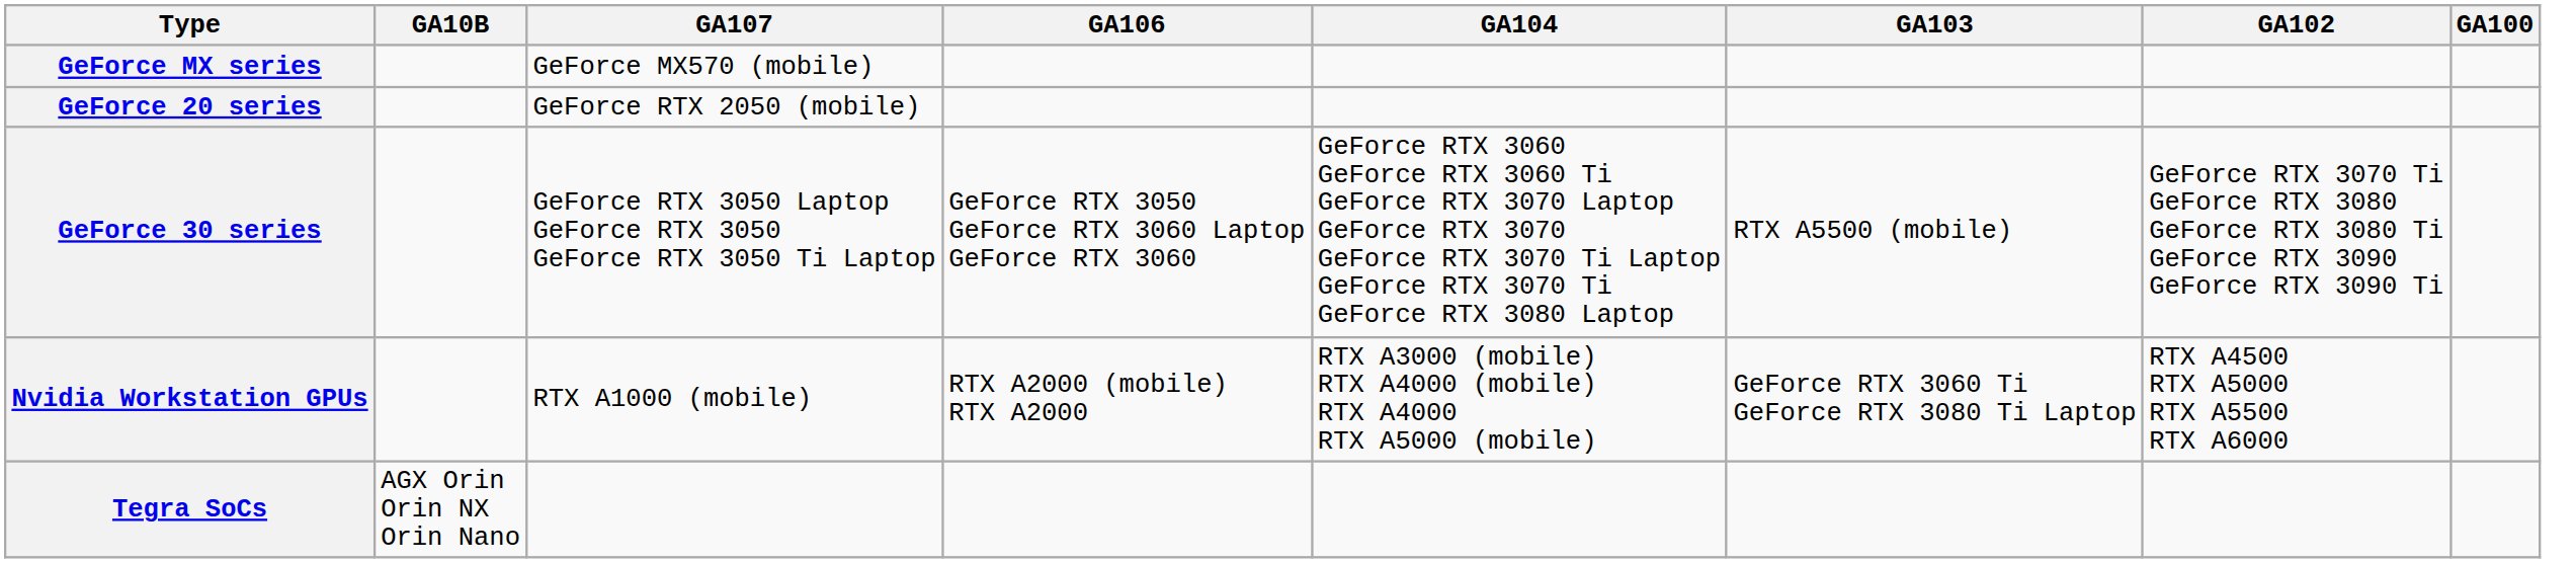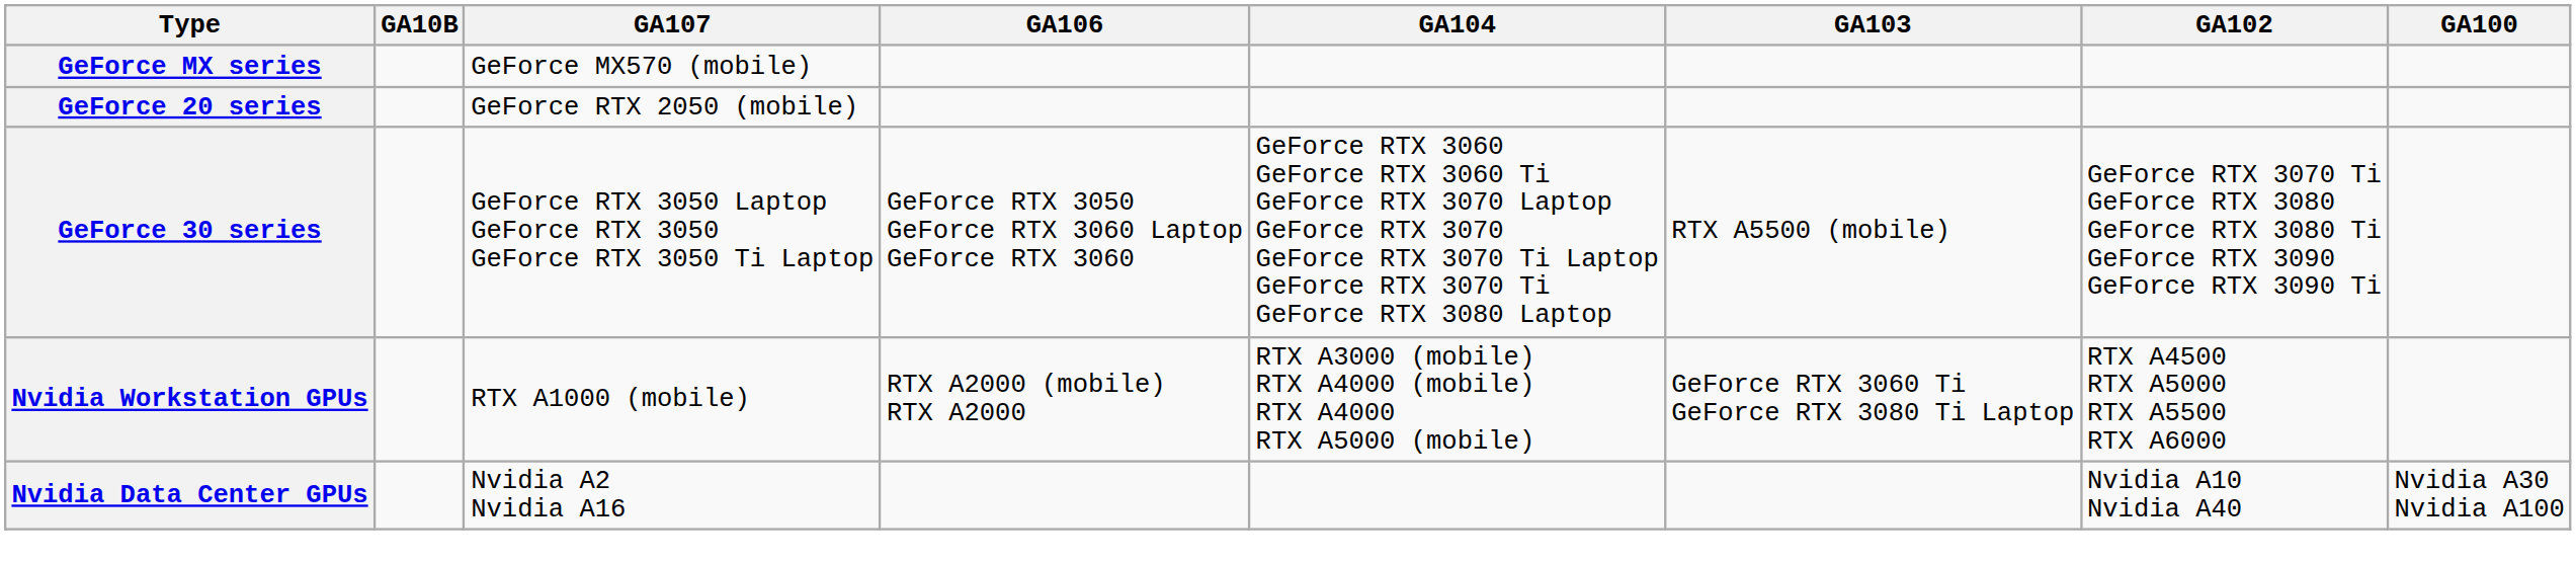 <table class="wikitable" style="font-size:85%; text-align:left;">
 <tr>
 <th>Type</th>
 <th>GA10B</th>
 <th>GA107</th>
 <th>GA106</th>
 <th>GA104</th>
 <th>GA103</th>
 <th>GA102</th>
 <th>GA100</th>
 </tr>
 <tr>
 <th><a href='#'>GeForce MX series</a></th>
 <td></td>
 <td>GeForce MX570 (mobile)</td>
 <td></td>
 <td></td>
 <td></td>
 <td></td>
 <td></td>
 </tr>
 <tr>
 <th><a href='#'>GeForce 20 series</a></th>
 <td></td>
 <td>GeForce RTX 2050 (mobile)</td>
 <td></td>
 <td></td>
 <td></td>
 <td></td>
 <td></td>
 </tr>
 <tr>
 <th><a href='#'>GeForce 30 series</a></th>
 <td></td>
 <td>GeForce RTX 3050 Laptop<br>GeForce RTX 3050<br>GeForce RTX 3050 Ti Laptop</td>
 <td>GeForce RTX 3050<br>GeForce RTX 3060 Laptop<br>GeForce RTX 3060</td>
 <td>GeForce RTX 3060<br>GeForce RTX 3060 Ti<br>GeForce RTX 3070 Laptop<br>GeForce RTX 3070<br>GeForce RTX 3070 Ti Laptop<br>GeForce RTX 3070 Ti<br>GeForce RTX 3080 Laptop</td>
 <td>RTX A5500 (mobile)</td>
 <td>GeForce RTX 3070 Ti<br>GeForce RTX 3080<br>GeForce RTX 3080 Ti<br>GeForce RTX 3090<br>GeForce RTX 3090 Ti</td>
 <td></td>
 </tr>
 <tr>
 <th><a href='#'>Nvidia Workstation GPUs</a></th>
 <td></td>
 <td>RTX A1000 (mobile)</td>
 <td>RTX A2000 (mobile) <br>RTX A2000</td>
 <td>RTX A3000 (mobile)<br>RTX A4000 (mobile)<br>RTX A4000<br>RTX A5000 (mobile)</td>
 <td>GeForce RTX 3060 Ti<br>GeForce RTX 3080 Ti Laptop</td>
 <td>RTX A4500<br>RTX A5000<br>RTX A5500<br>RTX A6000</td>
 <td></td>
 </tr>
 <tr>
-<th><a href='#'>Tegra SoCs</a></th>
-<td>AGX Orin<br>Orin NX<br>Orin Nano</td>
+<th><a href='#'>Nvidia Data Center GPUs</a></th>
+<td></td>
+<td>Nvidia A2<br>Nvidia A16</td>
 <td></td>
 <td></td>
 <td></td>
-<td></td>
-<td></td>
-<td></td>
+<td>Nvidia A10<br>Nvidia A40</td>
+<td>Nvidia A30<br>Nvidia A100</td>
 </tr>
 </table>
